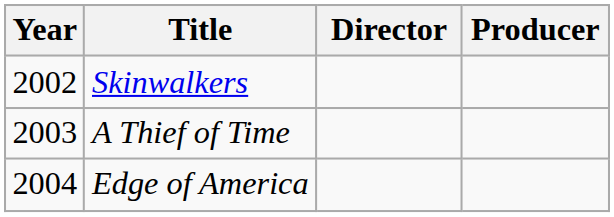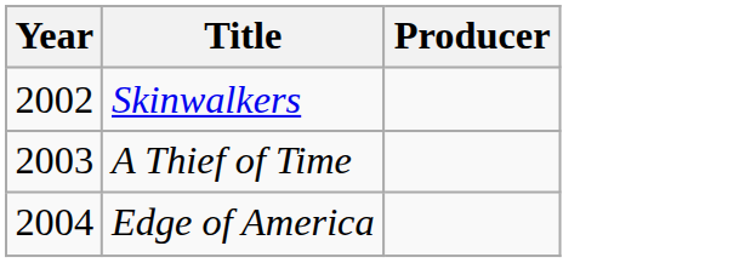 <table class="wikitable">
 <tr>
 <th>Year</th>
 <th>Title</th>
-<th width=65>Director</th>
 <th width=65>Producer</th>
 </tr>
 <tr>
 <td>2002</td>
 <td><em><a href='#'>Skinwalkers</a></em></td>
 <td></td>
-<td></td>
 </tr>
 <tr>
 <td>2003</td>
 <td><em>A Thief of Time</em></td>
-<td></td>
 <td></td>
 </tr>
 <tr>
 <td>2004</td>
 <td><em>Edge of America</em></td>
 <td></td>
-<td></td>
 </tr>
 </table>
